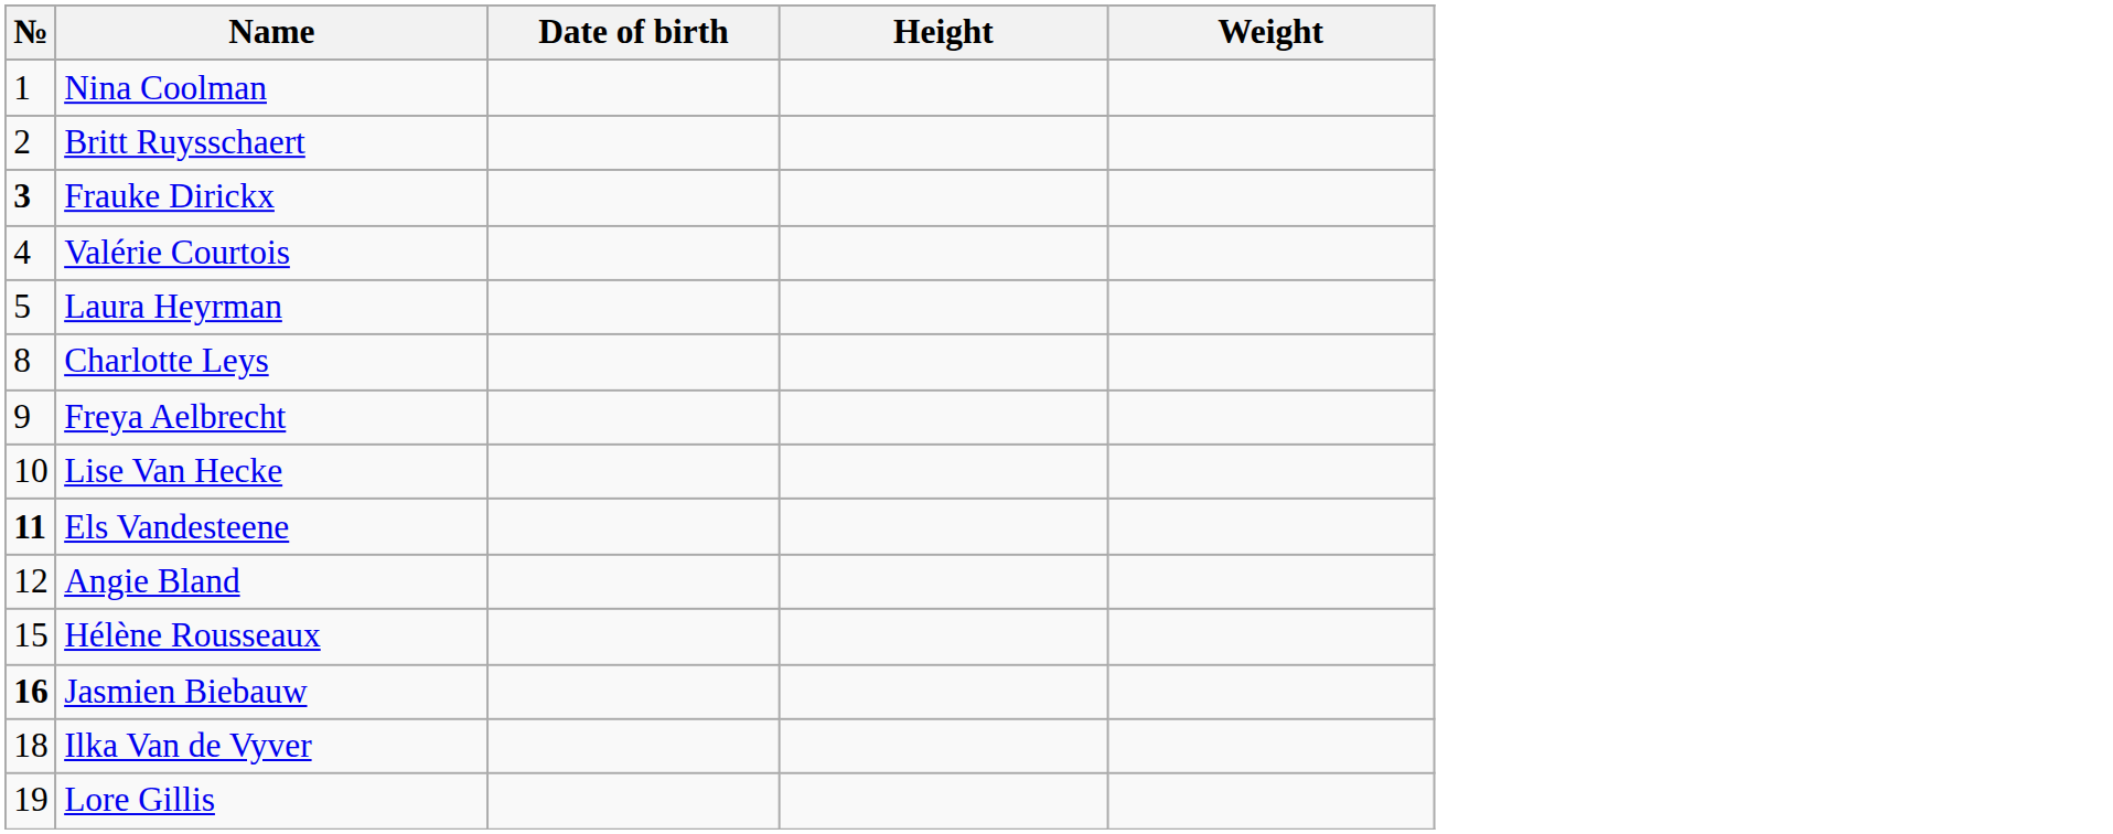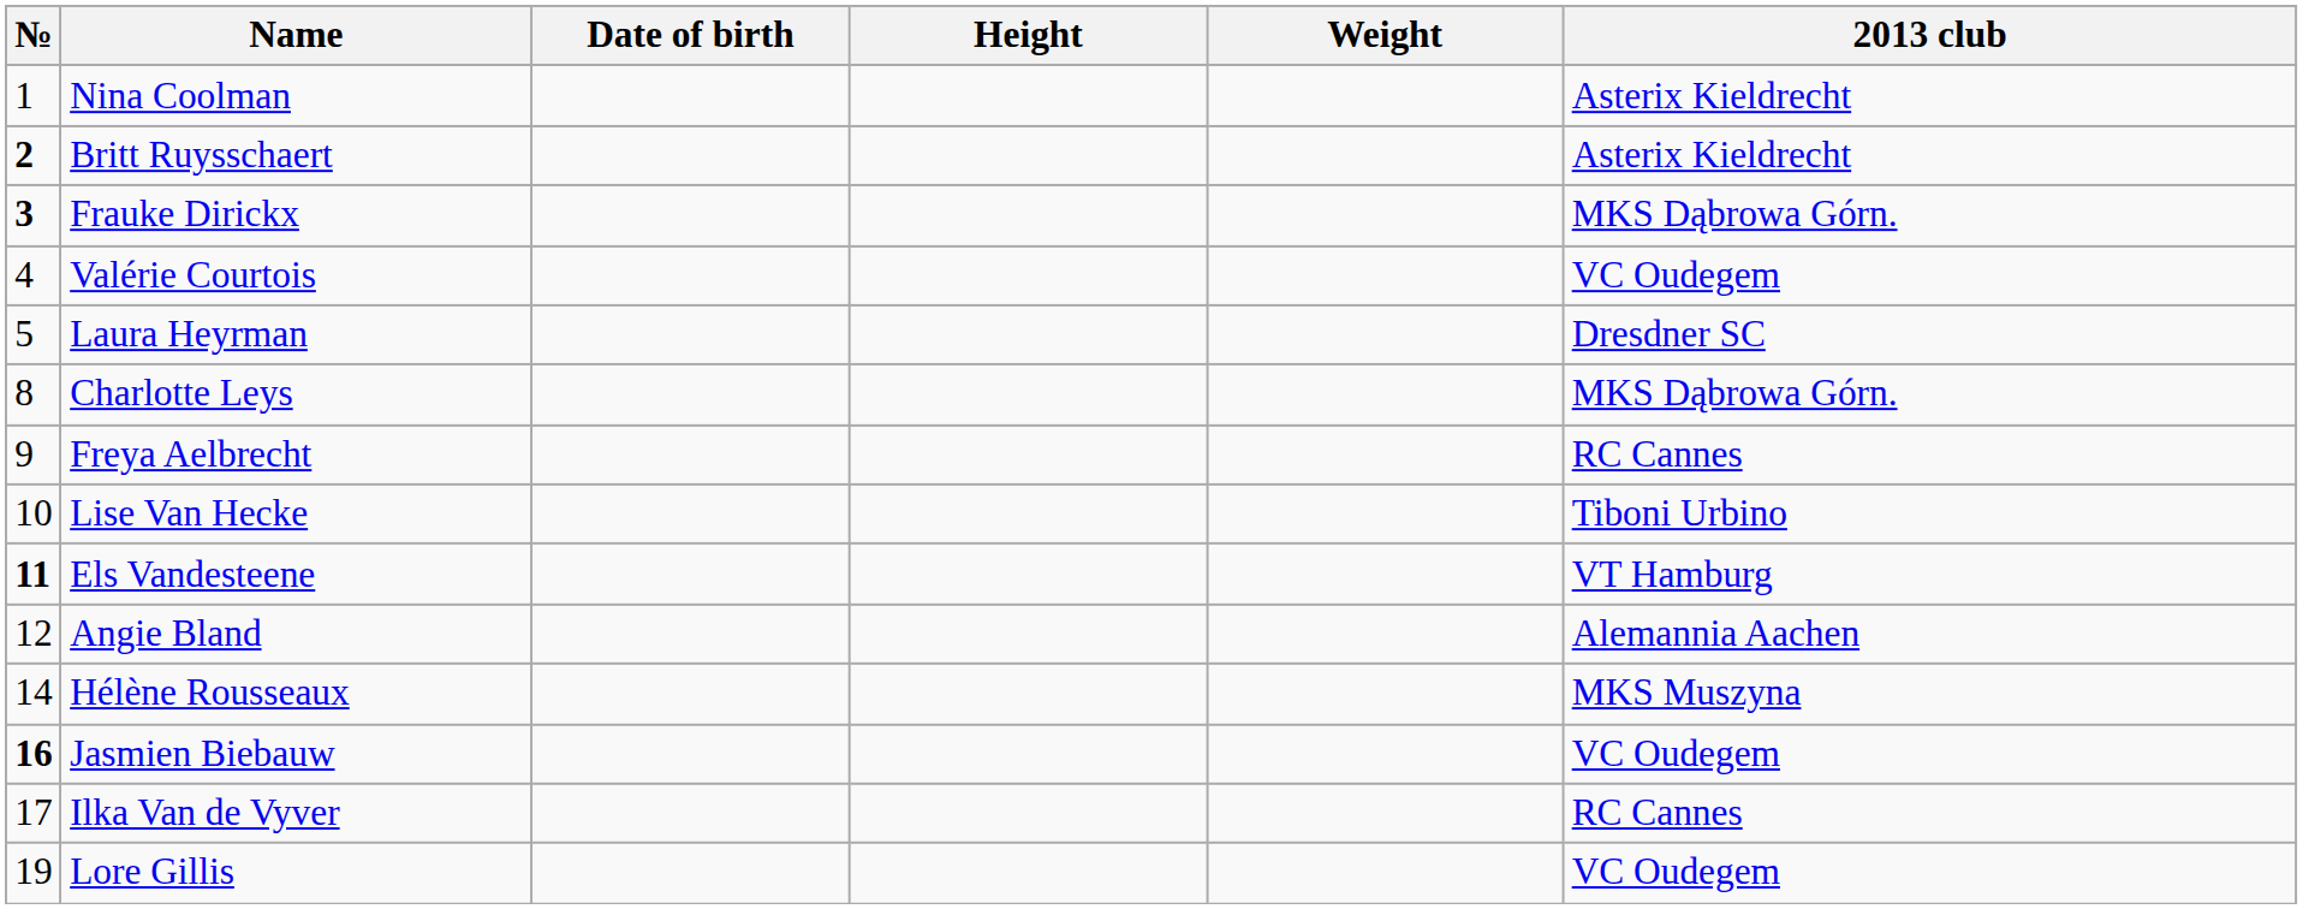 <table class=wikitable sortable style=font-size:100%; text-align:center;>
 <tr>
 <th>№</th>
 <th style=width:12em>Name</th>
 <th style=width:8em>Date of birth</th>
 <th style=width:9em>Height</th>
 <th style=width:9em>Weight</th>
+<th style=width:19em>2013 club</th>
 </tr>
 <tr>
 <td>1</td>
 <td><a href='#'>Nina Coolman</a></td>
 <td></td>
 <td></td>
 <td></td>
+<td> <a href='#'>Asterix Kieldrecht</a></td>
 </tr>
 <tr>
-<td>2</td>
+<td><strong>2</strong></td>
 <td><a href='#'>Britt Ruysschaert</a></td>
 <td></td>
 <td></td>
 <td></td>
+<td> <a href='#'>Asterix Kieldrecht</a></td>
 </tr>
 <tr>
 <td><strong>3</strong></td>
 <td><a href='#'>Frauke Dirickx</a></td>
 <td></td>
 <td></td>
 <td></td>
+<td> <a href='#'>MKS Dąbrowa Górn.</a></td>
 </tr>
 <tr>
 <td>4</td>
 <td><a href='#'>Valérie Courtois</a></td>
 <td></td>
 <td></td>
 <td></td>
+<td> <a href='#'>VC Oudegem</a></td>
 </tr>
 <tr>
 <td>5</td>
 <td><a href='#'>Laura Heyrman</a></td>
 <td></td>
 <td></td>
 <td></td>
+<td> <a href='#'>Dresdner SC</a></td>
 </tr>
 <tr>
 <td>8</td>
 <td><a href='#'>Charlotte Leys </a></td>
 <td></td>
 <td></td>
 <td></td>
+<td> <a href='#'>MKS Dąbrowa Górn.</a></td>
 </tr>
 <tr>
 <td>9</td>
 <td><a href='#'>Freya Aelbrecht</a></td>
 <td></td>
 <td></td>
 <td></td>
+<td> <a href='#'>RC Cannes</a></td>
 </tr>
 <tr>
 <td>10</td>
 <td><a href='#'>Lise Van Hecke</a></td>
 <td></td>
 <td></td>
 <td></td>
+<td> <a href='#'>Tiboni Urbino</a></td>
 </tr>
 <tr>
 <td><strong>11</strong></td>
 <td><a href='#'>Els Vandesteene</a></td>
 <td></td>
 <td></td>
 <td></td>
+<td> <a href='#'>VT Hamburg</a></td>
 </tr>
 <tr>
 <td>12</td>
 <td><a href='#'>Angie Bland</a></td>
 <td></td>
 <td></td>
 <td></td>
+<td> <a href='#'>Alemannia Aachen</a></td>
 </tr>
 <tr>
-<td>15</td>
+<td>14</td>
 <td><a href='#'>Hélène Rousseaux</a></td>
 <td></td>
 <td></td>
 <td></td>
+<td> <a href='#'>MKS Muszyna</a></td>
 </tr>
 <tr>
 <td><strong>16</strong></td>
 <td><a href='#'>Jasmien Biebauw</a></td>
 <td></td>
 <td></td>
 <td></td>
+<td> <a href='#'>VC Oudegem</a></td>
 </tr>
 <tr>
-<td>18</td>
+<td>17</td>
 <td><a href='#'>Ilka Van de Vyver</a></td>
 <td></td>
 <td></td>
 <td></td>
+<td> <a href='#'>RC Cannes</a></td>
 </tr>
 <tr>
 <td>19</td>
 <td><a href='#'>Lore Gillis</a></td>
 <td></td>
 <td></td>
 <td></td>
+<td> <a href='#'>VC Oudegem</a></td>
 </tr>
 </table>
